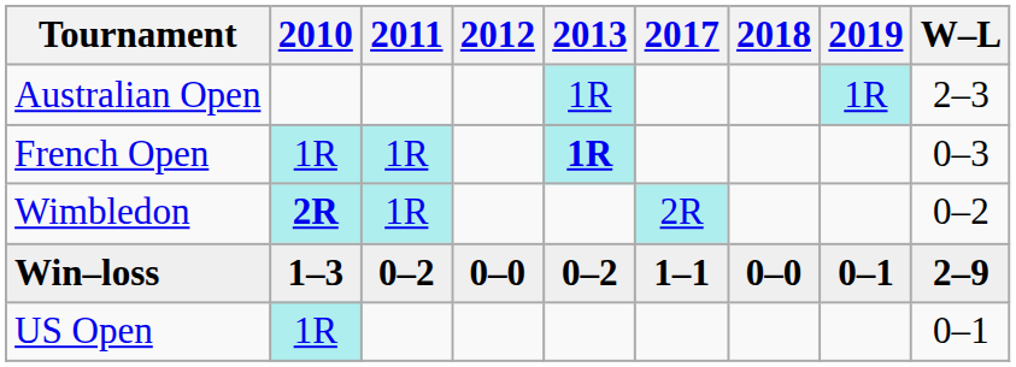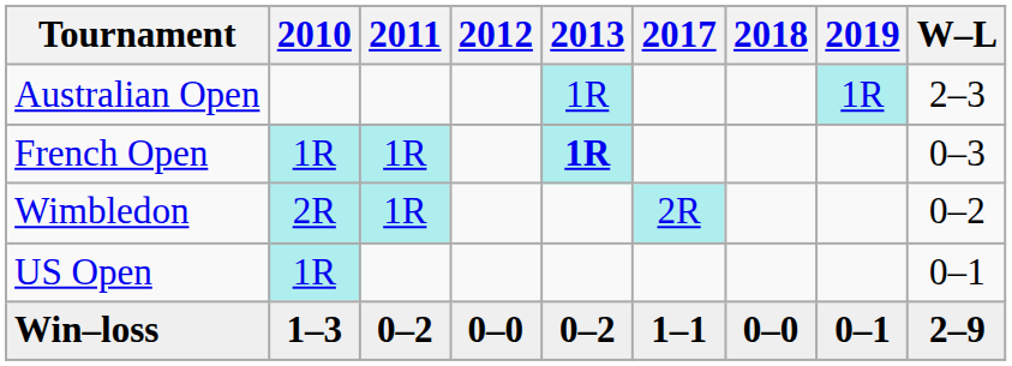 <table class="wikitable"  style="text-align:center;">
 <tr>
 <th>Tournament</th>
 <th><a href='#'>2010</a></th>
 <th><a href='#'>2011</a></th>
 <th><a href='#'>2012</a></th>
 <th><a href='#'>2013</a></th>
 <th><a href='#'>2017</a></th>
 <th><a href='#'>2018</a></th>
 <th><a href='#'>2019</a></th>
 <th>W–L</th>
 </tr>
 <tr>
 <td align=left><a href='#'>Australian Open</a></td>
 <td></td>
 <td></td>
 <td></td>
 <td style="background:#afeeee;"><a href='#'>1R</a></td>
 <td></td>
 <td></td>
 <td style="background:#afeeee;"><a href='#'>1R</a></td>
 <td>2–3</td>
 </tr>
 <tr>
 <td align=left><a href='#'>French Open</a></td>
 <td style="background:#afeeee;"><a href='#'>1R</a></td>
 <td style="background:#afeeee;"><a href='#'>1R</a></td>
 <td></td>
 <td style="background:#afeeee;"><strong><a href='#'>1R</a></strong></td>
 <td></td>
 <td></td>
 <td></td>
 <td>0–3</td>
 </tr>
 <tr>
 <td align=left><a href='#'>Wimbledon</a></td>
-<td style="background:#afeeee;"><strong><a href='#'>2R</a></strong></td>
+<td style="background:#afeeee;"><a href='#'>2R</a></td>
 <td style="background:#afeeee;"><a href='#'>1R</a></td>
 <td></td>
 <td></td>
 <td align="center" style="background:#afeeee;"><a href='#'>2R</a></td>
 <td></td>
 <td></td>
 <td>0–2</td>
+</tr>
+<tr>
+<td align=left><a href='#'>US Open</a></td>
+<td style="background:#afeeee;"><a href='#'>1R</a></td>
+<td></td>
+<td></td>
+<td></td>
+<td></td>
+<td></td>
+<td></td>
+<td>0–1</td>
 </tr>
 <tr style="background:#efefef; font-weight:bold;">
 <td style="text-align:left">Win–loss</td>
 <td>1–3</td>
 <td>0–2</td>
 <td>0–0</td>
 <td>0–2</td>
 <td>1–1</td>
 <td>0–0</td>
 <td>0–1</td>
 <td>2–9</td>
 </tr>
-<tr>
-<td align=left><a href='#'>US Open</a></td>
-<td style="background:#afeeee;"><a href='#'>1R</a></td>
-<td></td>
-<td></td>
-<td></td>
-<td></td>
-<td></td>
-<td></td>
-<td>0–1</td>
-</tr>
 </table>
